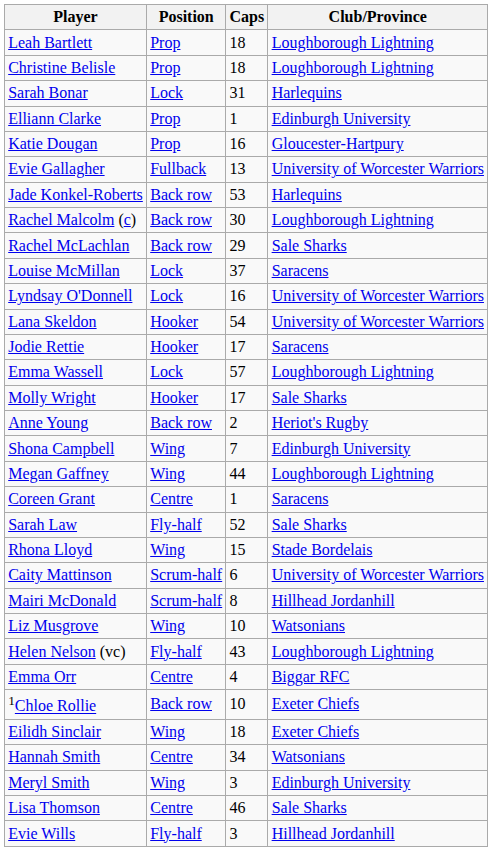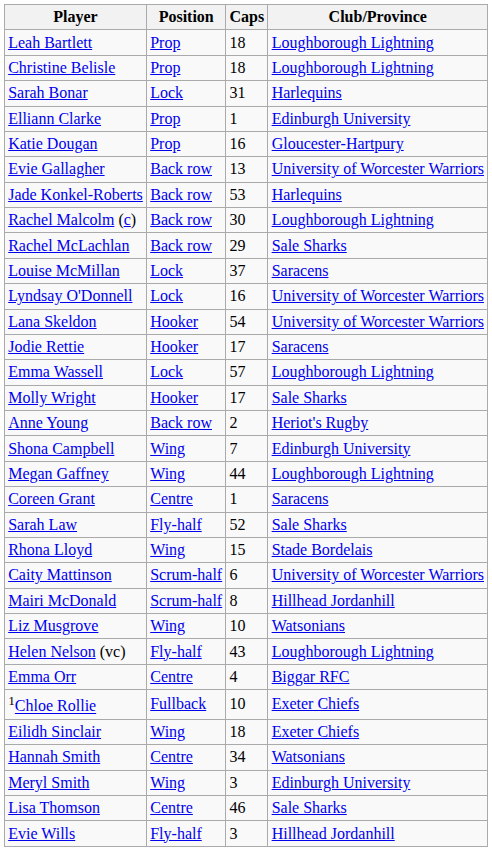 <table class="wikitable sortable">
 <tr>
 <th>Player</th>
 <th>Position</th>
 <th>Caps</th>
 <th>Club/Province</th>
 </tr>
 <tr>
 <td><a href='#'>Leah Bartlett</a></td>
 <td><a href='#'>Prop</a></td>
 <td>18</td>
 <td> <a href='#'>Loughborough Lightning</a></td>
 </tr>
 <tr>
 <td><a href='#'>Christine Belisle</a></td>
 <td><a href='#'>Prop</a></td>
 <td>18</td>
 <td> <a href='#'>Loughborough Lightning</a></td>
 </tr>
 <tr>
 <td><a href='#'>Sarah Bonar</a></td>
 <td><a href='#'>Lock</a></td>
 <td>31</td>
 <td> <a href='#'>Harlequins</a></td>
 </tr>
 <tr>
 <td><a href='#'>Elliann Clarke</a></td>
 <td><a href='#'>Prop</a></td>
 <td>1</td>
 <td> <a href='#'>Edinburgh University</a></td>
 </tr>
 <tr>
 <td><a href='#'>Katie Dougan</a></td>
 <td><a href='#'>Prop</a></td>
 <td>16</td>
 <td> <a href='#'>Gloucester-Hartpury</a></td>
 </tr>
 <tr>
 <td><a href='#'>Evie Gallagher</a></td>
-<td><a href='#'>Fullback</a></td>
+<td><a href='#'>Back row</a></td>
 <td>13</td>
 <td> <a href='#'>University of Worcester Warriors</a></td>
 </tr>
 <tr>
 <td><a href='#'>Jade Konkel-Roberts</a></td>
 <td><a href='#'>Back row</a></td>
 <td>53</td>
 <td> <a href='#'>Harlequins</a></td>
 </tr>
 <tr>
 <td><a href='#'>Rachel Malcolm</a> (<a href='#'>c</a>)</td>
 <td><a href='#'>Back row</a></td>
 <td>30</td>
 <td> <a href='#'>Loughborough Lightning</a></td>
 </tr>
 <tr>
 <td><a href='#'>Rachel McLachlan</a></td>
 <td><a href='#'>Back row</a></td>
 <td>29</td>
 <td> <a href='#'>Sale Sharks</a></td>
 </tr>
 <tr>
 <td><a href='#'>Louise McMillan</a></td>
 <td><a href='#'>Lock</a></td>
 <td>37</td>
 <td> <a href='#'>Saracens</a></td>
 </tr>
 <tr>
 <td><a href='#'>Lyndsay O'Donnell</a></td>
 <td><a href='#'>Lock</a></td>
 <td>16</td>
 <td> <a href='#'>University of Worcester Warriors</a></td>
 </tr>
 <tr>
 <td><a href='#'>Lana Skeldon</a></td>
 <td><a href='#'>Hooker</a></td>
 <td>54</td>
 <td> <a href='#'>University of Worcester Warriors</a></td>
 </tr>
 <tr>
 <td><a href='#'>Jodie Rettie</a></td>
 <td><a href='#'>Hooker</a></td>
 <td>17</td>
 <td> <a href='#'>Saracens</a></td>
 </tr>
 <tr>
 <td><a href='#'>Emma Wassell</a></td>
 <td><a href='#'>Lock</a></td>
 <td>57</td>
 <td> <a href='#'>Loughborough Lightning</a></td>
 </tr>
 <tr>
 <td><a href='#'>Molly Wright</a></td>
 <td><a href='#'>Hooker</a></td>
 <td>17</td>
 <td> <a href='#'>Sale Sharks</a></td>
 </tr>
 <tr>
 <td><a href='#'>Anne Young</a></td>
 <td><a href='#'>Back row</a></td>
 <td>2</td>
 <td> <a href='#'>Heriot's Rugby</a></td>
 </tr>
 <tr>
 <td><a href='#'>Shona Campbell</a></td>
 <td><a href='#'>Wing</a></td>
 <td>7</td>
 <td> <a href='#'>Edinburgh University</a></td>
 </tr>
 <tr>
 <td><a href='#'>Megan Gaffney</a></td>
 <td><a href='#'>Wing</a></td>
 <td>44</td>
 <td> <a href='#'>Loughborough Lightning</a></td>
 </tr>
 <tr>
 <td><a href='#'>Coreen Grant</a></td>
 <td><a href='#'>Centre</a></td>
 <td>1</td>
 <td> <a href='#'>Saracens</a></td>
 </tr>
 <tr>
 <td><a href='#'>Sarah Law</a></td>
 <td><a href='#'>Fly-half</a></td>
 <td>52</td>
 <td> <a href='#'>Sale Sharks</a></td>
 </tr>
 <tr>
 <td><a href='#'>Rhona Lloyd</a></td>
 <td><a href='#'>Wing</a></td>
 <td>15</td>
 <td> <a href='#'>Stade Bordelais</a></td>
 </tr>
 <tr>
 <td><a href='#'>Caity Mattinson</a></td>
 <td><a href='#'>Scrum-half</a></td>
 <td>6</td>
 <td> <a href='#'>University of Worcester Warriors</a></td>
 </tr>
 <tr>
 <td><a href='#'>Mairi McDonald</a></td>
 <td><a href='#'>Scrum-half</a></td>
 <td>8</td>
 <td> <a href='#'>Hillhead Jordanhill</a></td>
 </tr>
 <tr>
 <td><a href='#'>Liz Musgrove</a></td>
 <td><a href='#'>Wing</a></td>
 <td>10</td>
 <td> <a href='#'>Watsonians</a></td>
 </tr>
 <tr>
 <td><a href='#'>Helen Nelson</a> (vc)</td>
 <td><a href='#'>Fly-half</a></td>
 <td>43</td>
 <td> <a href='#'>Loughborough Lightning</a></td>
 </tr>
 <tr>
 <td><a href='#'>Emma Orr</a></td>
 <td><a href='#'>Centre</a></td>
 <td>4</td>
 <td> <a href='#'>Biggar RFC</a></td>
 </tr>
 <tr>
 <td><sup>1</sup><a href='#'>Chloe Rollie</a></td>
-<td><a href='#'>Back row</a></td>
+<td><a href='#'>Fullback</a></td>
 <td>10</td>
 <td> <a href='#'>Exeter Chiefs</a></td>
 </tr>
 <tr>
 <td><a href='#'>Eilidh Sinclair</a></td>
 <td><a href='#'>Wing</a></td>
 <td>18</td>
 <td> <a href='#'>Exeter Chiefs</a></td>
 </tr>
 <tr>
 <td><a href='#'>Hannah Smith</a></td>
 <td><a href='#'>Centre</a></td>
 <td>34</td>
 <td> <a href='#'>Watsonians</a></td>
 </tr>
 <tr>
 <td><a href='#'>Meryl Smith</a></td>
 <td><a href='#'>Wing</a></td>
 <td>3</td>
 <td> <a href='#'>Edinburgh University</a></td>
 </tr>
 <tr>
 <td><a href='#'>Lisa Thomson</a></td>
 <td><a href='#'>Centre</a></td>
 <td>46</td>
 <td> <a href='#'>Sale Sharks</a></td>
 </tr>
 <tr>
 <td><a href='#'>Evie Wills</a></td>
 <td><a href='#'>Fly-half</a></td>
 <td>3</td>
 <td> <a href='#'>Hillhead Jordanhill</a></td>
 </tr>
 </table>
